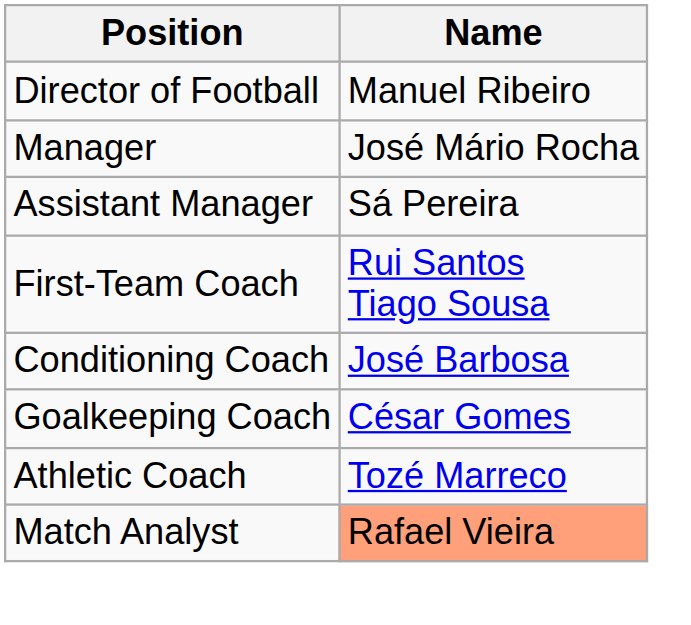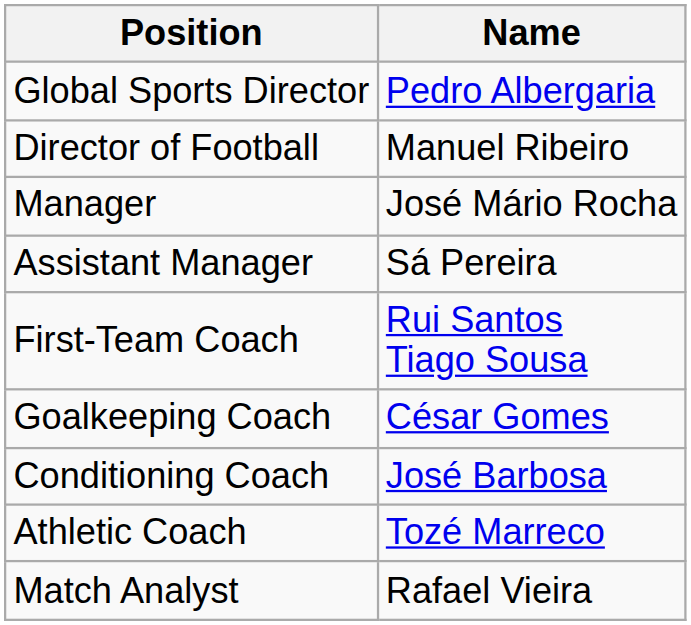 <table class="wikitable">
 <tr>
 <th>Position</th>
 <th>Name</th>
+</tr>
+<tr>
+<td>Global Sports Director</td>
+<td> <a href='#'>Pedro Albergaria</a></td>
 </tr>
 <tr>
 <td>Director of Football</td>
 <td> Manuel Ribeiro</td>
 </tr>
 <tr>
 <td>Manager</td>
 <td>  José Mário Rocha</td>
 </tr>
 <tr>
 <td>Assistant Manager</td>
 <td> Sá Pereira</td>
 </tr>
 <tr>
 <td>First-Team Coach</td>
 <td> <a href='#'>Rui Santos</a> <br>  <a href='#'>Tiago Sousa</a></td>
 </tr>
 <tr>
+<td>Goalkeeping Coach</td>
+<td> <a href='#'>César Gomes</a></td>
+</tr>
+<tr>
 <td>Conditioning Coach</td>
 <td> 	<a href='#'>José Barbosa</a></td>
-</tr>
-<tr>
-<td>Goalkeeping Coach</td>
-<td> <a href='#'>César Gomes</a></td>
 </tr>
 <tr>
 <td>Athletic Coach</td>
 <td> <a href='#'>Tozé Marreco</a></td>
 </tr>
 <tr>
 <td>Match Analyst</td>
-<td style="background: lightsalmon;"> Rafael Vieira</td>
+<td> Rafael Vieira</td>
 </tr>
 </table>
